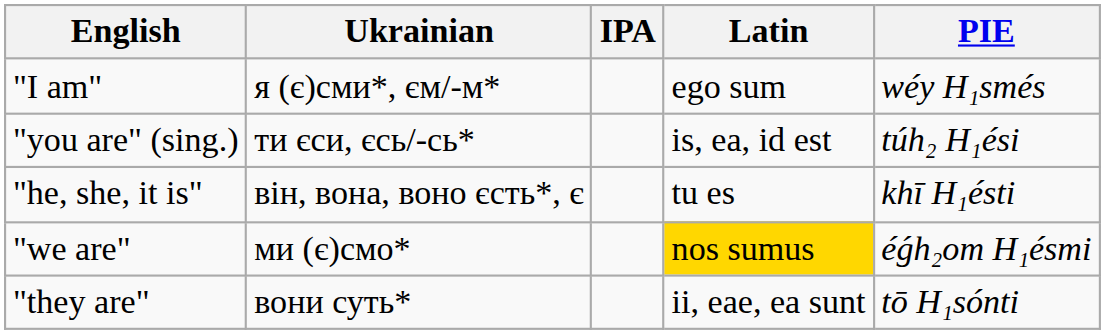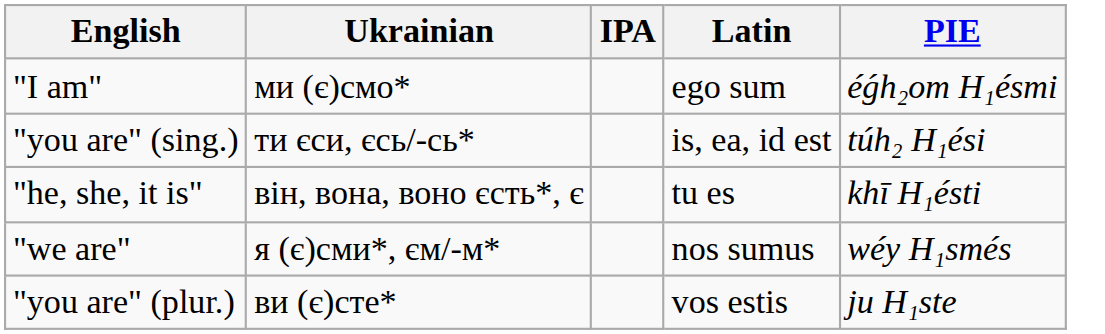 <table class="wikitable">
 <tr>
 <th>English</th>
 <th>Ukrainian</th>
 <th>IPA</th>
 <th>Latin</th>
 <th><a href='#'>PIE</a></th>
 </tr>
 <tr>
 <td>"I am"</td>
-<td>я (є)сми*, єм/-м*</td>
+<td>ми (є)смо*</td>
 <td></td>
 <td>ego sum</td>
-<td><em>wéy H₁smés</em></td>
+<td><em>éǵh₂om H₁ésmi</em></td>
 </tr>
 <tr>
 <td>"you are" (sing.)</td>
 <td>ти єси, єсь/-сь*</td>
 <td></td>
 <td>is, ea, id est</td>
 <td><em>túh₂ H₁ési</em></td>
 </tr>
 <tr>
 <td>"he, she, it is"</td>
 <td>він, вона, воно єсть*, є</td>
 <td></td>
 <td>tu es</td>
 <td><em>khī H₁ésti</em></td>
 </tr>
 <tr>
 <td>"we are"</td>
-<td>ми (є)смо*</td>
+<td>я (є)сми*, єм/-м*</td>
 <td></td>
-<td style="background: gold;">nos sumus</td>
-<td><em>éǵh₂om H₁ésmi</em></td>
+<td>nos sumus</td>
+<td><em>wéy H₁smés</em></td>
 </tr>
 <tr>
-<td>"they are"</td>
-<td>вони суть*</td>
+<td>"you are" (plur.)</td>
+<td>ви (є)сте*</td>
 <td></td>
-<td>ii, eae, ea sunt</td>
-<td><em>tō H₁sónti</em></td>
+<td>vos estis</td>
+<td><em>ju H₁ste</em></td>
 </tr>
 </table>
